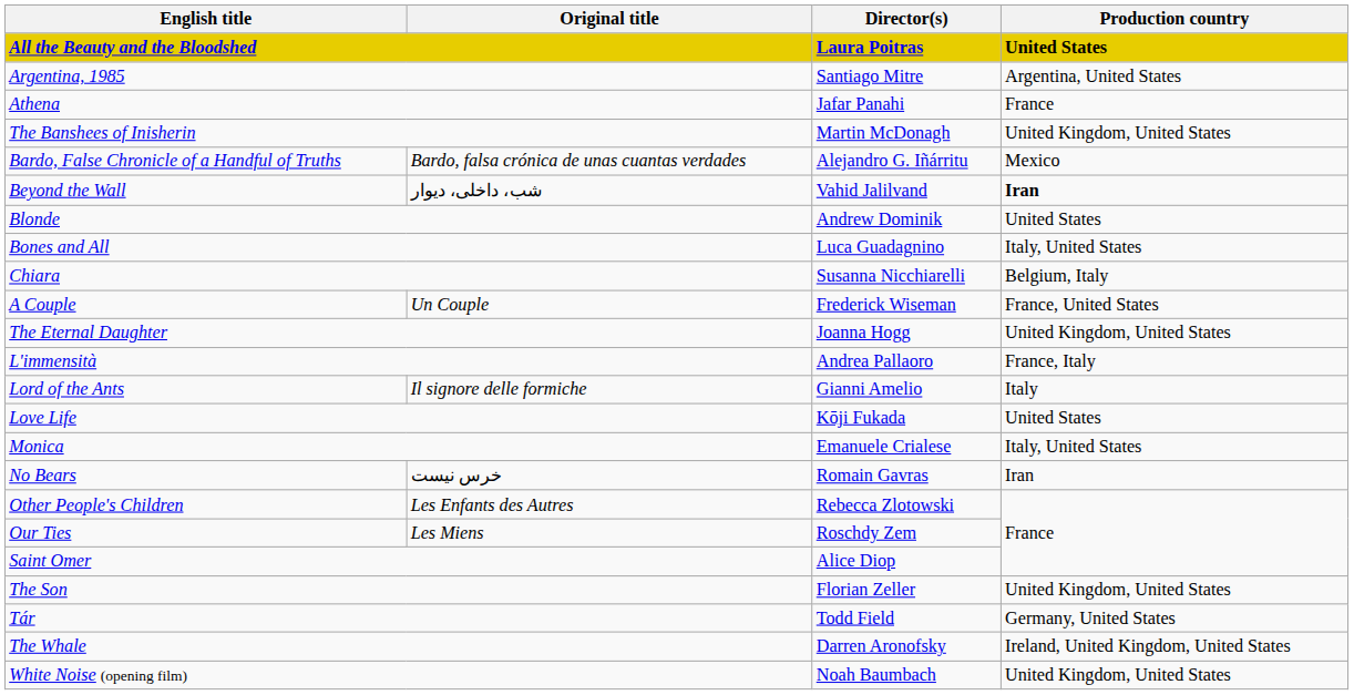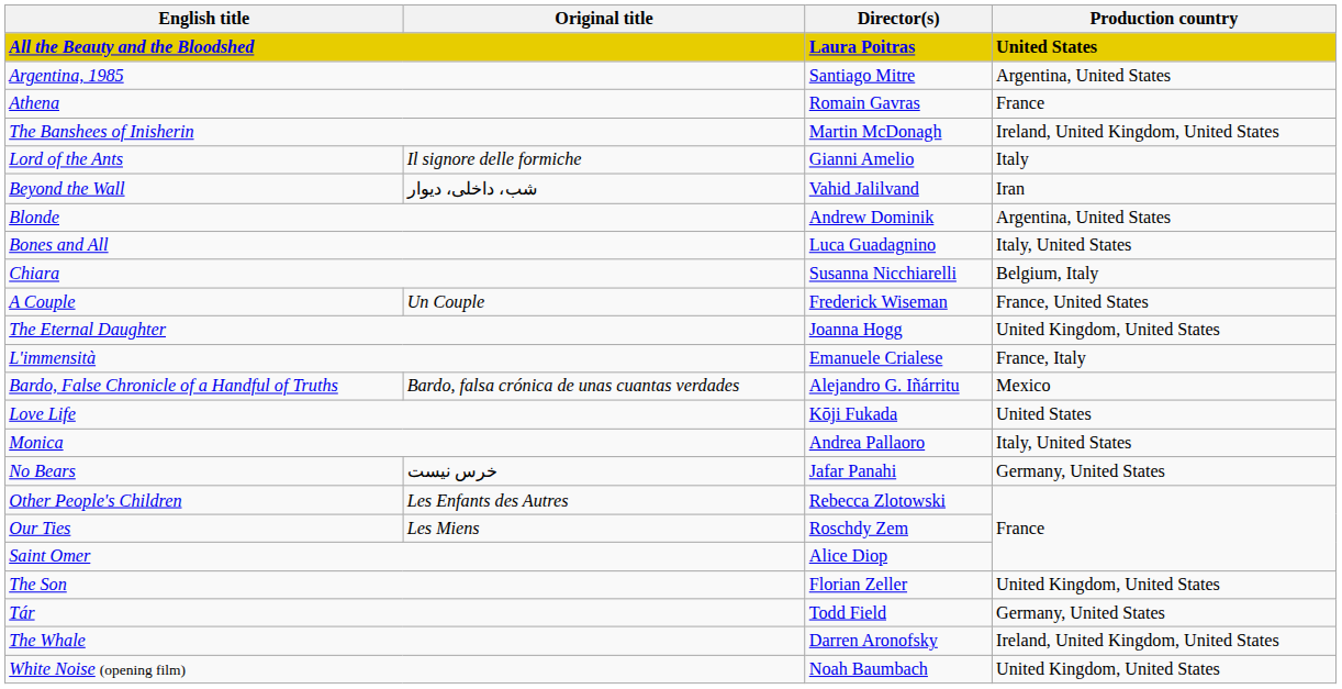 <table class="wikitable" style="width:95%; margin-bottom:2px">
 <tr>
 <th>English title</th>
 <th>Original title</th>
 <th>Director(s)</th>
 <th>Production country</th>
 </tr>
 <tr style="background:#E7CD00;">
 <td colspan="2"><strong><em><a href='#'>All the Beauty and the Bloodshed</a></em></strong></td>
 <td><strong><a href='#'>Laura Poitras</a></strong></td>
 <td><strong>United States</strong></td>
 </tr>
 <tr>
 <td colspan="2"><em><a href='#'>Argentina, 1985</a></em></td>
 <td><a href='#'>Santiago Mitre</a></td>
 <td>Argentina, United States</td>
 </tr>
 <tr>
 <td colspan="2"><em><a href='#'>Athena</a></em></td>
-<td><a href='#'>Jafar Panahi</a></td>
+<td><a href='#'>Romain Gavras</a></td>
 <td>France</td>
 </tr>
 <tr>
 <td colspan="2"><em><a href='#'>The Banshees of Inisherin</a></em></td>
 <td><a href='#'>Martin McDonagh</a></td>
-<td>United Kingdom, United States</td>
+<td>Ireland, United Kingdom, United States</td>
 </tr>
 <tr>
-<td><em><a href='#'>Bardo, False Chronicle of a Handful of Truths</a></em></td>
-<td><em>Bardo, falsa crónica de unas cuantas verdades</em></td>
-<td><a href='#'>Alejandro G. Iñárritu</a></td>
-<td>Mexico</td>
+<td><em><a href='#'>Lord of the Ants</a></em></td>
+<td><em>Il signore delle formiche</em></td>
+<td><a href='#'>Gianni Amelio</a></td>
+<td>Italy</td>
 </tr>
 <tr>
 <td><em><a href='#'>Beyond the Wall</a></em></td>
 <td>شب، داخلی، دیوار</td>
 <td><a href='#'>Vahid Jalilvand</a></td>
-<td><strong>Iran</strong></td>
+<td>Iran</td>
 </tr>
 <tr>
 <td colspan="2"><em><a href='#'>Blonde</a></em></td>
 <td><a href='#'>Andrew Dominik</a></td>
-<td>United States</td>
+<td>Argentina, United States</td>
 </tr>
 <tr>
 <td colspan="2"><em><a href='#'>Bones and All</a></em></td>
 <td><a href='#'>Luca Guadagnino</a></td>
 <td>Italy, United States</td>
 </tr>
 <tr>
 <td colspan="2"><em><a href='#'>Chiara</a></em></td>
 <td><a href='#'>Susanna Nicchiarelli</a></td>
 <td>Belgium, Italy</td>
 </tr>
 <tr>
 <td><em><a href='#'>A Couple</a></em></td>
 <td><em>Un Couple</em></td>
 <td><a href='#'>Frederick Wiseman</a></td>
 <td>France, United States</td>
 </tr>
 <tr>
 <td colspan="2"><em><a href='#'>The Eternal Daughter</a></em></td>
 <td><a href='#'>Joanna Hogg</a></td>
 <td>United Kingdom, United States</td>
 </tr>
 <tr>
 <td colspan="2"><em><a href='#'>L'immensità</a></em></td>
-<td><a href='#'>Andrea Pallaoro</a></td>
+<td><a href='#'>Emanuele Crialese</a></td>
 <td>France, Italy</td>
 </tr>
 <tr>
-<td><em><a href='#'>Lord of the Ants</a></em></td>
-<td><em>Il signore delle formiche</em></td>
-<td><a href='#'>Gianni Amelio</a></td>
-<td>Italy</td>
+<td><em><a href='#'>Bardo, False Chronicle of a Handful of Truths</a></em></td>
+<td><em>Bardo, falsa crónica de unas cuantas verdades</em></td>
+<td><a href='#'>Alejandro G. Iñárritu</a></td>
+<td>Mexico</td>
 </tr>
 <tr>
 <td colspan="2"><em><a href='#'>Love Life</a></em></td>
 <td><a href='#'>Kōji Fukada</a></td>
 <td>United States</td>
 </tr>
 <tr>
 <td colspan="2"><em><a href='#'>Monica</a></em></td>
-<td><a href='#'>Emanuele Crialese</a></td>
+<td><a href='#'>Andrea Pallaoro</a></td>
 <td>Italy, United States</td>
 </tr>
 <tr>
 <td><em><a href='#'>No Bears</a></em></td>
 <td>خرس نیست</td>
-<td><a href='#'>Romain Gavras</a></td>
-<td>Iran</td>
+<td><a href='#'>Jafar Panahi</a></td>
+<td>Germany, United States</td>
 </tr>
 <tr>
 <td><em><a href='#'>Other People's Children</a></em></td>
 <td><em>Les Enfants des Autres</em></td>
 <td><a href='#'>Rebecca Zlotowski</a></td>
 <td rowspan="3">France</td>
 </tr>
 <tr>
 <td><em><a href='#'>Our Ties</a></em></td>
 <td><em>Les Miens</em></td>
 <td><a href='#'>Roschdy Zem</a></td>
 </tr>
 <tr>
 <td colspan="2"><em><a href='#'>Saint Omer</a></em></td>
 <td><a href='#'>Alice Diop</a></td>
 </tr>
 <tr>
 <td colspan="2"><em><a href='#'>The Son</a></em></td>
 <td><a href='#'>Florian Zeller</a></td>
 <td>United Kingdom, United States</td>
 </tr>
 <tr>
 <td colspan="2"><em><a href='#'>Tár</a></em></td>
 <td><a href='#'>Todd Field</a></td>
 <td>Germany, United States</td>
 </tr>
 <tr>
 <td colspan="2"><em><a href='#'>The Whale</a></em></td>
 <td><a href='#'>Darren Aronofsky</a></td>
 <td>Ireland, United Kingdom, United States</td>
 </tr>
 <tr>
 <td colspan="2"><em><a href='#'>White Noise</a></em> <small>(opening film)</small></td>
 <td data-sort-value="Baumbach"><a href='#'>Noah Baumbach</a></td>
 <td>United Kingdom, United States</td>
 </tr>
 </table>
